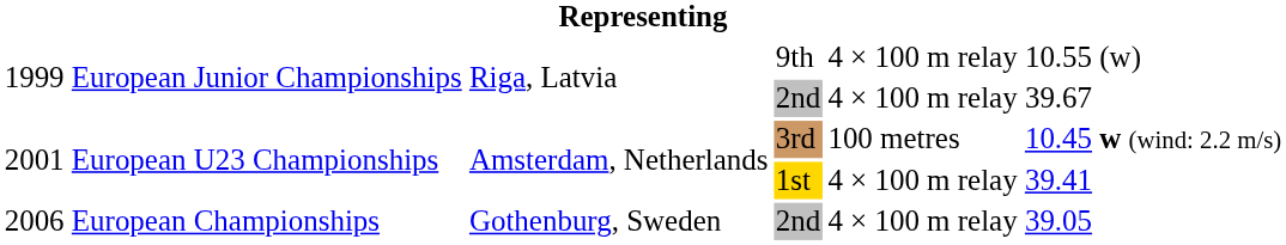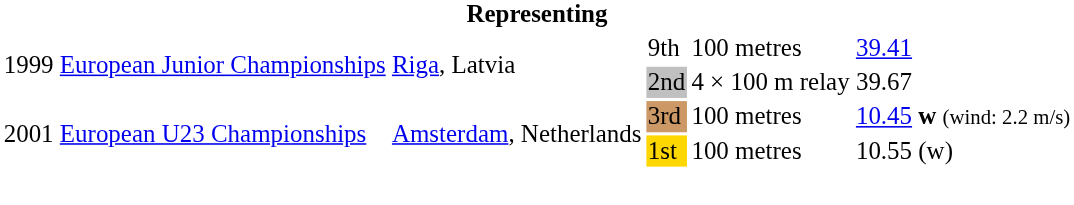 <table>
 <tr>
 <th colspan="6">Representing </th>
 </tr>
 <tr>
 <td rowspan=2>1999</td>
 <td rowspan=2><a href='#'>European Junior Championships</a></td>
 <td rowspan=2><a href='#'>Riga</a>, Latvia</td>
 <td>9th</td>
-<td>4 × 100 m relay</td>
-<td>10.55 (w)</td>
+<td>100 metres</td>
+<td><a href='#'>39.41</a></td>
 </tr>
 <tr>
 <td bgcolor="silver">2nd</td>
 <td>4 × 100 m relay</td>
 <td>39.67</td>
 </tr>
 <tr>
 <td rowspan=2>2001</td>
 <td rowspan=2><a href='#'>European U23 Championships</a></td>
 <td rowspan=2><a href='#'>Amsterdam</a>, Netherlands</td>
 <td bgcolor="cc9966">3rd</td>
 <td>100 metres</td>
 <td><a href='#'>10.45</a> <strong>w</strong> <small>(wind: 2.2 m/s)</small></td>
 </tr>
 <tr>
 <td bgcolor="gold">1st</td>
-<td>4 × 100 m relay</td>
-<td><a href='#'>39.41</a></td>
-</tr>
-<tr>
-<td>2006</td>
-<td><a href='#'>European Championships</a></td>
-<td><a href='#'>Gothenburg</a>, Sweden</td>
-<td bgcolor="silver">2nd</td>
-<td>4 × 100 m relay</td>
-<td><a href='#'>39.05</a></td>
+<td>100 metres</td>
+<td>10.55 (w)</td>
 </tr>
 </table>
